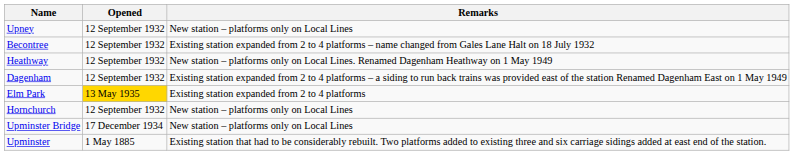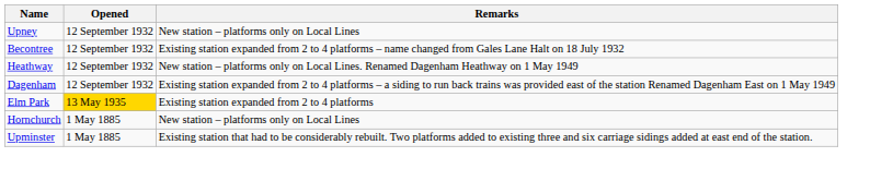 <table class="wikitable">
 <tr>
 <th>Name</th>
 <th>Opened</th>
 <th>Remarks</th>
 </tr>
 <tr>
 <td><a href='#'>Upney</a></td>
 <td>12 September 1932</td>
 <td>New station – platforms only on Local Lines</td>
 </tr>
 <tr>
 <td><a href='#'>Becontree</a></td>
 <td>12 September 1932</td>
 <td>Existing station expanded from 2 to 4 platforms – name changed from Gales Lane Halt on 18 July 1932</td>
 </tr>
 <tr>
 <td><a href='#'>Heathway</a></td>
 <td>12 September 1932</td>
 <td>New station – platforms only on Local Lines. Renamed Dagenham Heathway on 1 May 1949</td>
 </tr>
 <tr>
 <td><a href='#'>Dagenham</a></td>
 <td>12 September 1932</td>
 <td>Existing station expanded from 2 to 4 platforms – a siding to run back trains was provided east of the station Renamed Dagenham East on 1 May 1949</td>
 </tr>
 <tr>
 <td><a href='#'>Elm Park</a></td>
 <td style="background: gold;">13 May 1935</td>
 <td>Existing station expanded from 2 to 4 platforms</td>
 </tr>
 <tr>
 <td><a href='#'>Hornchurch</a></td>
-<td>12 September 1932</td>
-<td>New station – platforms only on Local Lines</td>
-</tr>
-<tr>
-<td><a href='#'>Upminster Bridge</a></td>
-<td>17 December 1934</td>
+<td>1 May 1885</td>
 <td>New station – platforms only on Local Lines</td>
 </tr>
 <tr>
 <td><a href='#'>Upminster</a></td>
 <td>1 May 1885</td>
 <td>Existing station that had to be considerably rebuilt. Two platforms added to existing three and six carriage sidings added at east end of the station.</td>
 </tr>
 </table>
